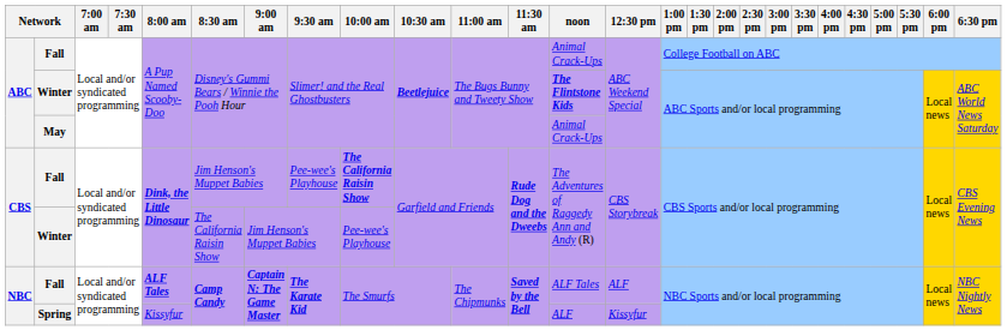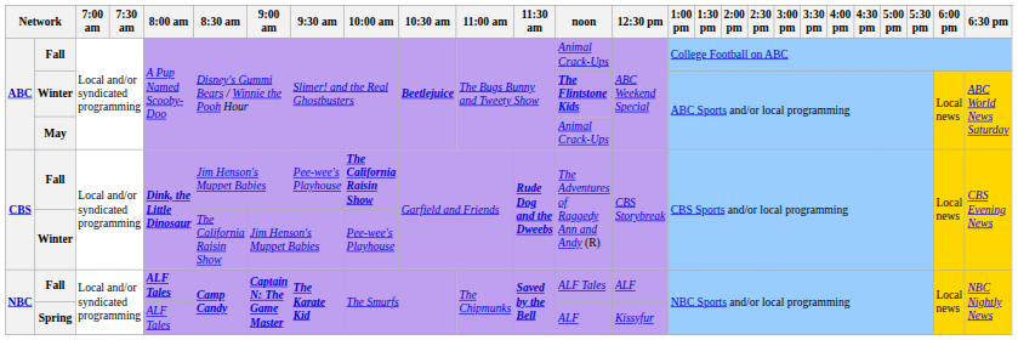 <table class=wikitable style="font-size:90%">
 <tr>
 <th width="1.5%" bgcolor="#C0C0C0" colspan="2">Network</th>
 <th width="4%" bgcolor="#C0C0C0">7:00 am</th>
 <th width="4%" bgcolor="#C0C0C0">7:30 am</th>
 <th width="4%" bgcolor="#C0C0C0">8:00 am</th>
 <th width="4%" bgcolor="#C0C0C0">8:30 am</th>
 <th width="4%" bgcolor="#C0C0C0">9:00 am</th>
 <th width="4%" bgcolor="#C0C0C0">9:30 am</th>
 <th width="4%" bgcolor="#C0C0C0">10:00 am</th>
 <th width="4%" bgcolor="#C0C0C0">10:30 am</th>
 <th width="4%" bgcolor="#C0C0C0">11:00 am</th>
 <th width="4%" bgcolor="#C0C0C0">11:30 am</th>
 <th width="4%" bgcolor="#C0C0C0">noon</th>
 <th width="4%" bgcolor="#C0C0C0">12:30 pm</th>
 <th width="4%" bgcolor="#C0C0C0">1:00 pm</th>
 <th width="4%" bgcolor="#C0C0C0">1:30 pm</th>
 <th width="4%" bgcolor="#C0C0C0">2:00 pm</th>
 <th width="4%" bgcolor="#C0C0C0">2:30 pm</th>
 <th width="4%" bgcolor="#C0C0C0">3:00 pm</th>
 <th width="4%" bgcolor="#C0C0C0">3:30 pm</th>
 <th width="4%" bgcolor="#C0C0C0">4:00 pm</th>
 <th width="4%" bgcolor="#C0C0C0">4:30 pm</th>
 <th width="4%" bgcolor="#C0C0C0">5:00 pm</th>
 <th width="4%" bgcolor="#C0C0C0">5:30 pm</th>
 <th width="4%" bgcolor="#C0C0C0">6:00 pm</th>
 <th width="4%" bgcolor="#C0C0C0">6:30 pm</th>
 </tr>
 <tr>
 <th bgcolor="#C0C0C0" rowspan="3"><a href='#'>ABC</a></th>
 <th>Fall</th>
 <td bgcolor="white" colspan="2" rowspan="3">Local and/or<br>syndicated<br>programming</td>
 <td bgcolor="bf9fef" rowspan="3"><em><a href='#'>A Pup Named Scooby-Doo</a></em></td>
 <td bgcolor="bf9fef" colspan="2" rowspan="3"><em><a href='#'>Disney's Gummi Bears</a> / <a href='#'>Winnie the Pooh</a> Hour</em></td>
 <td bgcolor="bf9fef" colspan="2" rowspan="3"><em><a href='#'>Slimer! and the Real Ghostbusters</a></em></td>
 <td bgcolor="bf9fef" rowspan="3"><strong><em><a href='#'>Beetlejuice</a></em></strong></td>
 <td bgcolor="bf9fef" colspan="2" rowspan="3"><em><a href='#'>The Bugs Bunny and Tweety Show</a></em></td>
 <td bgcolor="bf9fef" rowspan="1"><em><a href='#'>Animal Crack-Ups</a></em></td>
 <td bgcolor="bf9fef" rowspan="3"><em><a href='#'>ABC Weekend Special</a></em></td>
 <td bgcolor="99ccff" colspan="12"rowspan="1"><a href='#'>College Football on ABC</a></td>
 </tr>
 <tr>
 <th>Winter</th>
 <td bgcolor="bf9fef" rowspan="1"><strong><em><a href='#'>The Flintstone Kids</a></em> </strong></td>
 <td bgcolor="99ccff" colspan="10"rowspan="2"><a href='#'>ABC Sports</a> and/or local programming</td>
 <td bgcolor="gold" rowspan="2">Local news</td>
 <td bgcolor="gold" rowspan="2"><em><a href='#'>ABC World News Saturday</a></em></td>
 </tr>
 <tr>
 <th>May</th>
 <td bgcolor="bf9fef" rowspan="1"><em><a href='#'>Animal Crack-Ups</a></em></td>
 </tr>
 <tr>
 <th bgcolor="#C0C0C0" rowspan="2"><a href='#'>CBS</a></th>
 <th>Fall</th>
 <td bgcolor="white" colspan="2" rowspan="2">Local and/or<br>syndicated<br>programming</td>
 <td bgcolor="bf9fef" rowspan="2"><strong><em><a href='#'>Dink, the Little Dinosaur</a></em></strong></td>
 <td bgcolor="bf9fef" colspan="2" rowspan="1"><em><a href='#'>Jim Henson's Muppet Babies</a></em></td>
 <td bgcolor="bf9fef" rowspan="1"><em><a href='#'>Pee-wee's Playhouse</a></em></td>
 <td bgcolor="bf9fef" rowspan="1"><strong><em><a href='#'>The California Raisin Show</a></em></strong></td>
 <td bgcolor="bf9fef" colspan="2" rowspan="2"><em><a href='#'>Garfield and Friends</a></em></td>
 <td bgcolor="bf9fef" rowspan="2"><strong><em><a href='#'>Rude Dog and the Dweebs</a></em></strong></td>
 <td bgcolor="bf9fef" rowspan="2"><em><a href='#'>The Adventures of Raggedy Ann and Andy</a></em> (R)</td>
 <td bgcolor="bf9fef" rowspan="2"><em><a href='#'>CBS Storybreak</a></em> </td>
 <td bgcolor="99ccff" colspan="10"rowspan="2"><a href='#'>CBS Sports</a> and/or local programming</td>
 <td bgcolor="gold" rowspan="2">Local news</td>
 <td bgcolor="gold" rowspan="2"><em><a href='#'>CBS Evening News</a></em></td>
 </tr>
 <tr>
 <th>Winter</th>
 <td bgcolor="bf9fef" rowspan="1"><em><a href='#'>The California Raisin Show</a></em></td>
 <td bgcolor="bf9fef" colspan="2" rowspan="1"><em><a href='#'>Jim Henson's Muppet Babies</a></em></td>
 <td bgcolor="bf9fef" rowspan="1"><em><a href='#'>Pee-wee's Playhouse</a></em></td>
 </tr>
 <tr>
 <th rowspan="2" bgcolor="#C0C0C0"><a href='#'>NBC</a></th>
 <th>Fall</th>
 <td colspan="2" rowspan="2" bgcolor="white">Local and/or<br>syndicated<br>programming</td>
 <td bgcolor="bf9fef"><strong><em><a href='#'>ALF Tales</a></em></strong></td>
 <td rowspan="2" bgcolor="bf9fef"><strong><em><a href='#'>Camp Candy</a></em></strong></td>
 <td rowspan="2" bgcolor="bf9fef"><strong><em><a href='#'>Captain N: The Game Master</a></em></strong></td>
 <td rowspan="2" bgcolor="bf9fef"><strong><em><a href='#'>The Karate Kid</a></em></strong></td>
 <td colspan="2" rowspan="2" bgcolor="bf9fef"><em><a href='#'>The Smurfs</a></em></td>
 <td rowspan="2" bgcolor="bf9fef"><em><a href='#'>The Chipmunks</a></em></td>
 <td rowspan="2" bgcolor="bf9fef"><strong><em><a href='#'>Saved by the Bell</a></em></strong></td>
 <td bgcolor="bf9fef"><em><a href='#'>ALF Tales</a></em></td>
 <td bgcolor="bf9fef"><em><a href='#'>ALF</a></em> </td>
 <td colspan="10" rowspan="2" bgcolor="99ccff"><a href='#'>NBC Sports</a> and/or local programming</td>
 <td bgcolor="gold" rowspan="2">Local news</td>
 <td bgcolor="gold" rowspan="2"><em><a href='#'>NBC Nightly News</a></em></td>
 </tr>
 <tr>
 <th>Spring</th>
-<td bgcolor="bf9fef"><em><a href='#'>Kissyfur</a></em> </td>
+<td bgcolor="bf9fef"><em><a href='#'>ALF Tales</a></em></td>
 <td bgcolor="bf9fef"><em><a href='#'>ALF</a></em> </td>
 <td bgcolor="bf9fef"><em><a href='#'>Kissyfur</a></em> </td>
 </tr>
 </table>
